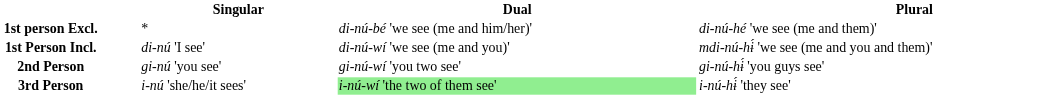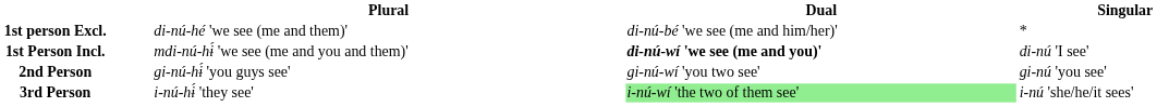 <table style="width:85%; height:100px">
 <tr>
 <th> </th>
+<th>Plural</th>
+<th>Dual</th>
 <th>Singular</th>
-<th>Dual</th>
-<th>Plural</th>
 </tr>
 <tr>
 <th>1st person Excl.</th>
+<td><em>di-nú-hé</em> 'we see (me and them)'</td>
+<td><em>di-nú-bé</em> 'we see (me and him/her)'</td>
 <td>*</td>
-<td><em>di-nú-bé</em> 'we see (me and him/her)'</td>
-<td><em>di-nú-hé</em> 'we see (me and them)'</td>
 </tr>
 <tr>
 <th>1st Person Incl.</th>
+<td><em>mdi-nú-hɨ́</em> 'we see (me and you and them)'</td>
+<td><strong><em>di-nú-wí</em> 'we see (me and you)'</strong></td>
 <td><em>di-nú</em> 'I see'</td>
-<td><em>di-nú-wí</em> 'we see (me and you)'</td>
-<td><em>mdi-nú-hɨ́</em> 'we see (me and you and them)'</td>
 </tr>
 <tr>
 <th>2nd Person</th>
+<td><em>gi-nú-hɨ́</em> 'you guys see'</td>
+<td><em>gi-nú-wí</em> 'you two see'</td>
 <td><em>gi-nú</em> 'you see'</td>
-<td><em>gi-nú-wí</em> 'you two see'</td>
-<td><em>gi-nú-hɨ́</em> 'you guys see'</td>
 </tr>
 <tr>
 <th>3rd Person</th>
+<td><em>i-nú-hɨ́</em> 'they see'</td>
+<td style="background: lightgreen;"><em>i-nú-wí</em> 'the two of them see'</td>
 <td><em>i-nú</em> 'she/he/it sees'</td>
-<td style="background: lightgreen;"><em>i-nú-wí</em> 'the two of them see'</td>
-<td><em>i-nú-hɨ́</em> 'they see'</td>
 </tr>
 </table>
